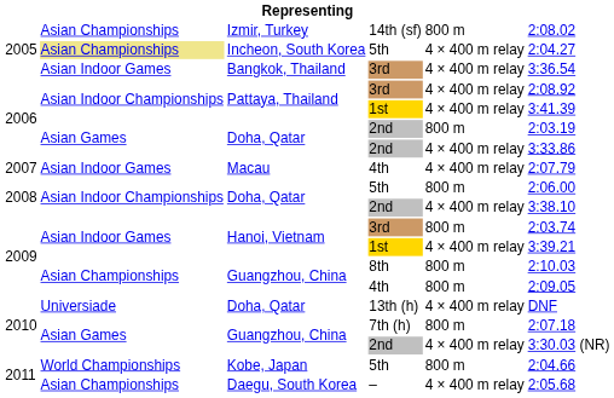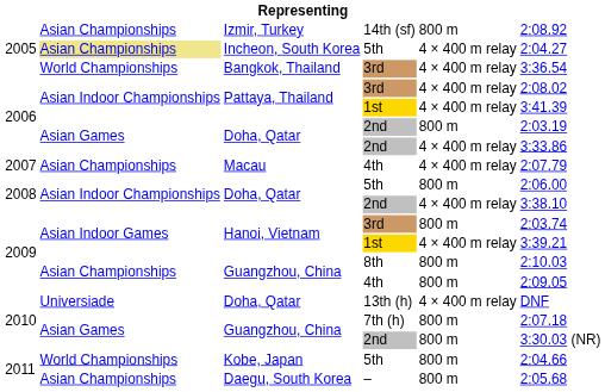 <table>
 <tr>
 <th colspan="6">Representing </th>
 </tr>
 <tr>
 <td rowspan=3>2005</td>
 <td><a href='#'>Asian Championships</a></td>
 <td><a href='#'>Izmir, Turkey</a></td>
 <td>14th (sf)</td>
 <td>800 m</td>
-<td><a href='#'>2:08.02</a></td>
+<td><a href='#'>2:08.92</a></td>
 </tr>
 <tr>
 <td style="background: khaki;"><a href='#'>Asian Championships</a></td>
 <td><a href='#'>Incheon, South Korea</a></td>
 <td>5th</td>
 <td>4 × 400 m relay</td>
 <td><a href='#'>2:04.27</a></td>
 </tr>
 <tr>
-<td><a href='#'>Asian Indoor Games</a></td>
+<td><a href='#'>World Championships</a></td>
 <td><a href='#'>Bangkok, Thailand</a></td>
 <td bgcolor=cc9966>3rd</td>
 <td>4 × 400 m relay</td>
 <td><a href='#'>3:36.54</a></td>
 </tr>
 <tr>
 <td rowspan=4>2006</td>
 <td rowspan=2><a href='#'>Asian Indoor Championships</a></td>
 <td rowspan=2><a href='#'>Pattaya, Thailand</a></td>
 <td bgcolor=cc9966>3rd</td>
 <td>4 × 400 m relay</td>
-<td><a href='#'>2:08.92</a></td>
+<td><a href='#'>2:08.02</a></td>
 </tr>
 <tr>
 <td bgcolor=gold>1st</td>
 <td>4 × 400 m relay</td>
 <td><a href='#'>3:41.39</a></td>
 </tr>
 <tr>
 <td rowspan=2><a href='#'>Asian Games</a></td>
 <td rowspan=2><a href='#'>Doha, Qatar</a></td>
 <td bgcolor=silver>2nd</td>
 <td>800 m</td>
 <td><a href='#'>2:03.19</a></td>
 </tr>
 <tr>
 <td bgcolor=silver>2nd</td>
 <td>4 × 400 m relay</td>
 <td><a href='#'>3:33.86</a></td>
 </tr>
 <tr>
 <td>2007</td>
-<td><a href='#'>Asian Indoor Games</a></td>
+<td><a href='#'>Asian Championships</a></td>
 <td><a href='#'>Macau</a></td>
 <td>4th</td>
 <td>4 × 400 m relay</td>
 <td><a href='#'>2:07.79</a></td>
 </tr>
 <tr>
 <td rowspan=2>2008</td>
 <td rowspan=2><a href='#'>Asian Indoor Championships</a></td>
 <td rowspan=2><a href='#'>Doha, Qatar</a></td>
 <td>5th</td>
 <td>800 m</td>
 <td><a href='#'>2:06.00</a></td>
 </tr>
 <tr>
 <td bgcolor=silver>2nd</td>
 <td>4 × 400 m relay</td>
 <td><a href='#'>3:38.10</a></td>
 </tr>
 <tr>
 <td rowspan=4>2009</td>
 <td rowspan=2><a href='#'>Asian Indoor Games</a></td>
 <td rowspan=2><a href='#'>Hanoi, Vietnam</a></td>
 <td bgcolor=cc9966>3rd</td>
 <td>800 m</td>
 <td><a href='#'>2:03.74</a></td>
 </tr>
 <tr>
 <td bgcolor=gold>1st</td>
 <td>4 × 400 m relay</td>
 <td><a href='#'>3:39.21</a></td>
 </tr>
 <tr>
 <td rowspan=2><a href='#'>Asian Championships</a></td>
 <td rowspan=2><a href='#'>Guangzhou, China</a></td>
 <td>8th</td>
 <td>800 m</td>
 <td><a href='#'>2:10.03</a></td>
 </tr>
 <tr>
 <td>4th</td>
 <td>800 m</td>
 <td><a href='#'>2:09.05</a></td>
 </tr>
 <tr>
 <td rowspan=3>2010</td>
 <td><a href='#'>Universiade</a></td>
 <td><a href='#'>Doha, Qatar</a></td>
 <td>13th (h)</td>
 <td>4 × 400 m relay</td>
 <td><a href='#'>DNF</a></td>
 </tr>
 <tr>
 <td rowspan=2><a href='#'>Asian Games</a></td>
 <td rowspan=2><a href='#'>Guangzhou, China</a></td>
 <td>7th (h)</td>
 <td>800 m</td>
 <td><a href='#'>2:07.18</a></td>
 </tr>
 <tr>
 <td bgcolor=silver>2nd</td>
-<td>4 × 400 m relay</td>
+<td>800 m</td>
 <td><a href='#'>3:30.03</a> (NR)</td>
 </tr>
 <tr>
 <td rowspan=2>2011</td>
 <td><a href='#'>World Championships</a></td>
 <td><a href='#'>Kobe, Japan</a></td>
 <td>5th</td>
 <td>800 m</td>
 <td><a href='#'>2:04.66</a></td>
 </tr>
 <tr>
 <td><a href='#'>Asian Championships</a></td>
 <td><a href='#'>Daegu, South Korea</a></td>
 <td>–</td>
-<td>4 × 400 m relay</td>
+<td>800 m</td>
 <td><a href='#'>2:05.68</a></td>
 </tr>
 </table>
